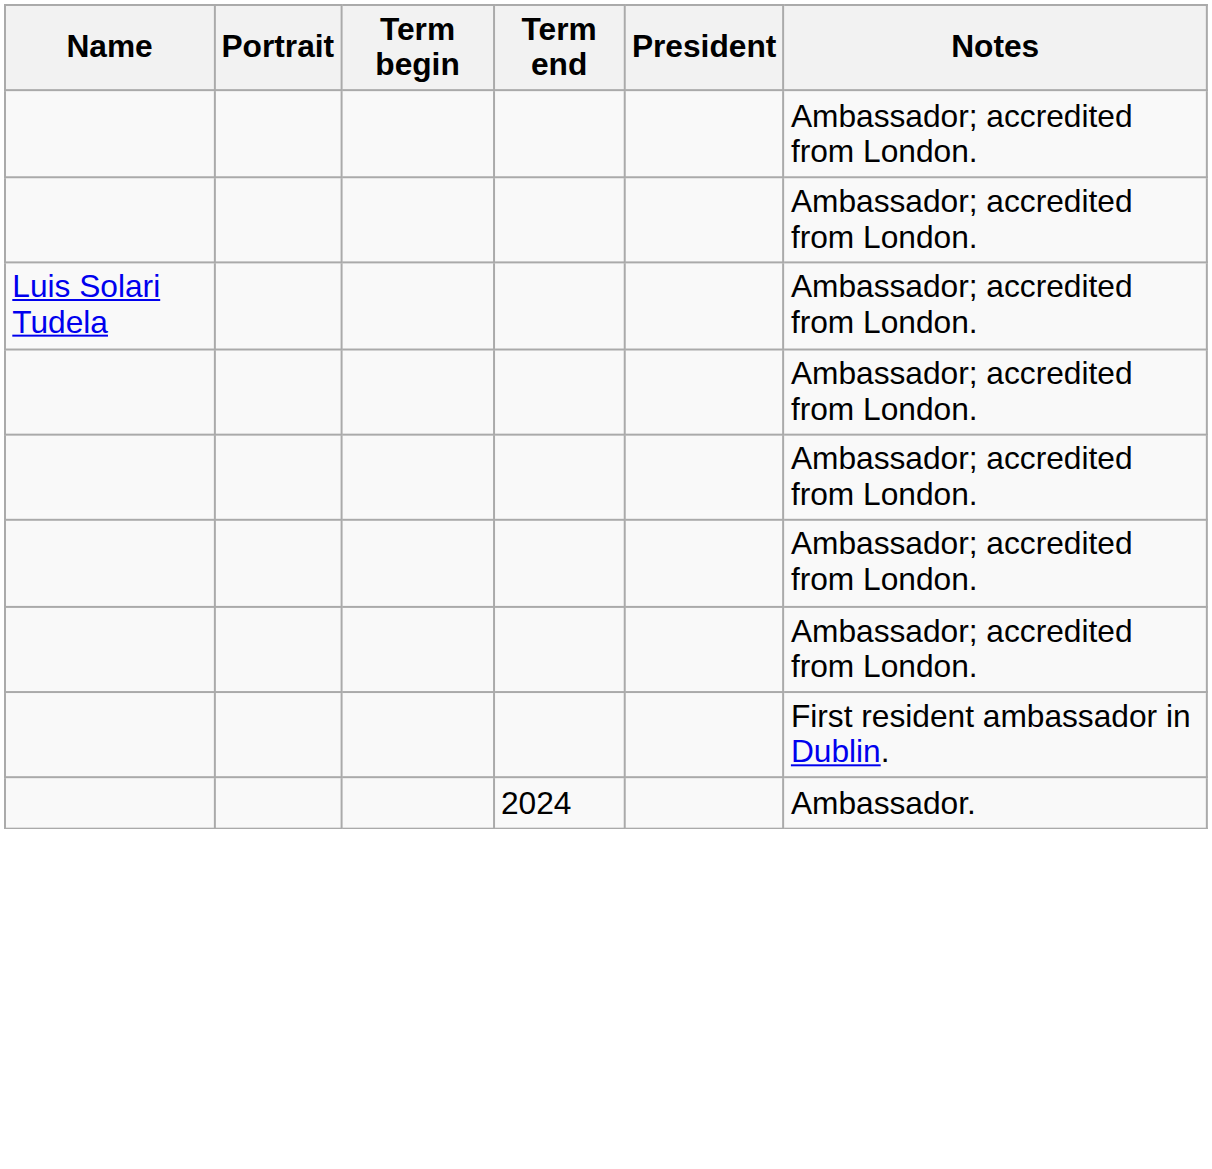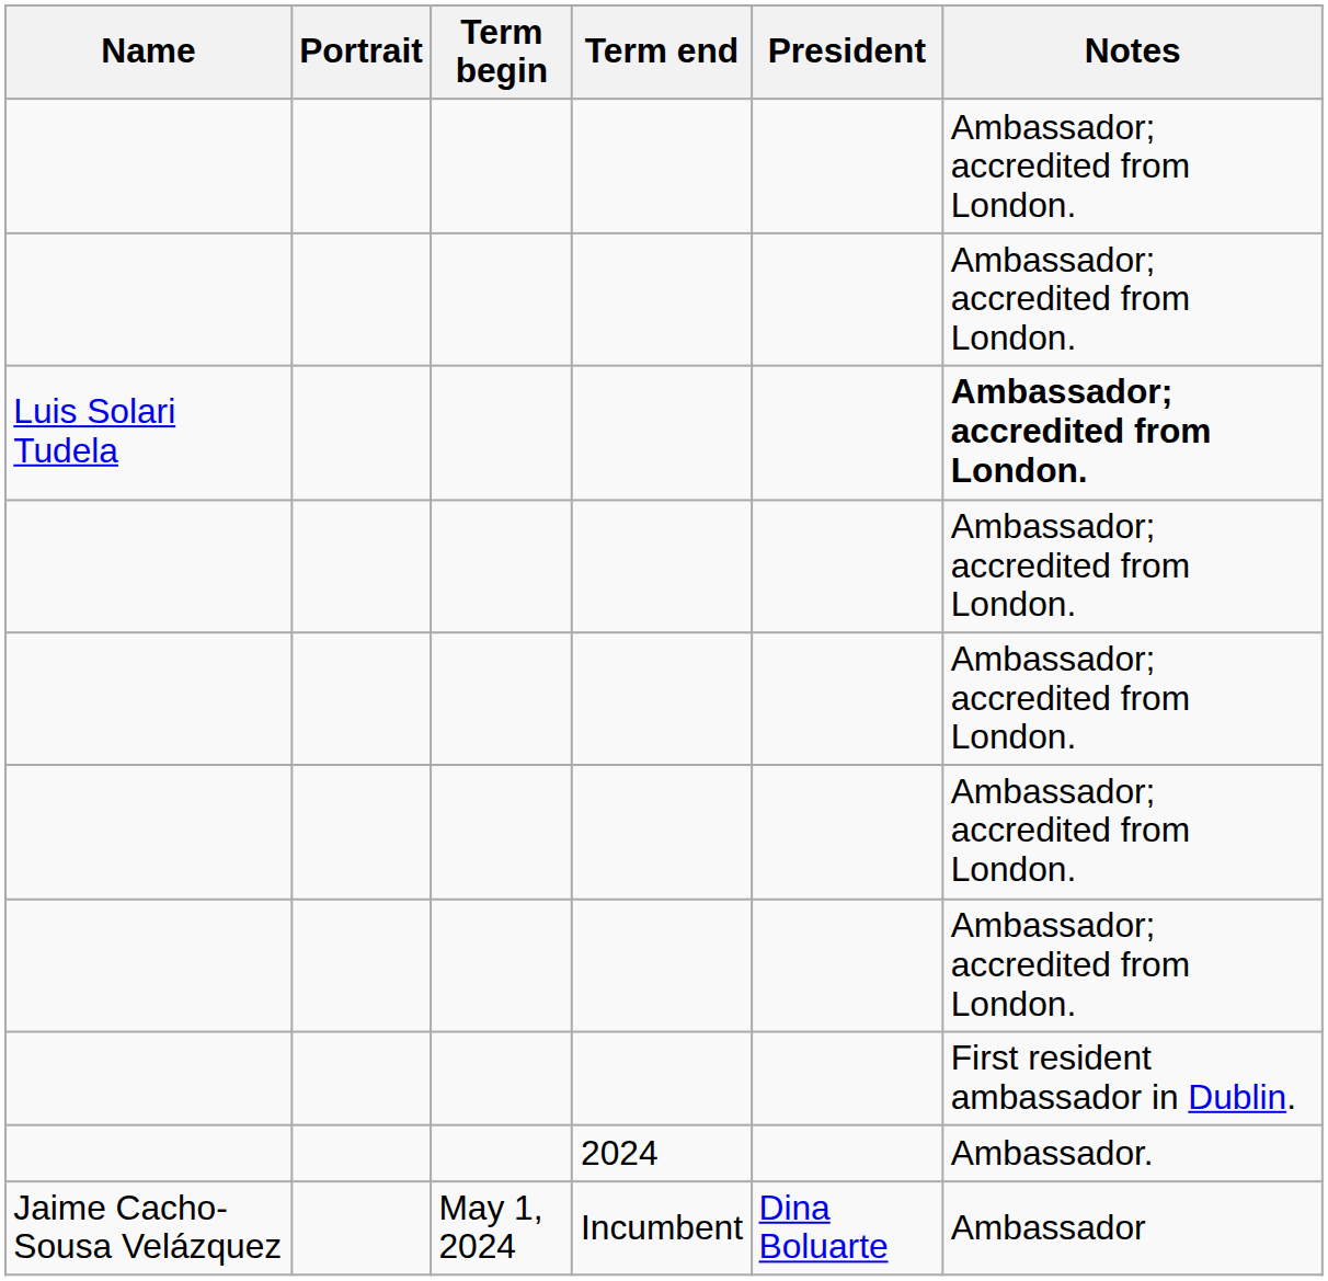 <table class="wikitable sortable"  text-align:center;">
 <tr>
 <th>Name</th>
 <th class="unsortable">Portrait</th>
 <th>Term begin</th>
 <th>Term end</th>
 <th>President</th>
 <th class="unsortable">Notes</th>
 </tr>
 <tr>
 <td></td>
 <td></td>
 <td></td>
 <td></td>
 <td></td>
 <td>Ambassador; accredited from London.</td>
 </tr>
 <tr>
 <td></td>
 <td></td>
 <td></td>
 <td></td>
 <td></td>
 <td>Ambassador; accredited from London.</td>
 </tr>
 <tr>
 <td><a href='#'>Luis Solari Tudela</a></td>
 <td></td>
 <td></td>
 <td></td>
 <td></td>
-<td>Ambassador; accredited from London.</td>
+<td><strong>Ambassador; accredited from London.</strong></td>
 </tr>
 <tr>
 <td></td>
 <td></td>
 <td></td>
 <td></td>
 <td></td>
 <td>Ambassador; accredited from London.</td>
 </tr>
 <tr>
 <td></td>
 <td></td>
 <td></td>
 <td></td>
 <td></td>
 <td>Ambassador; accredited from London.</td>
 </tr>
 <tr>
 <td></td>
 <td></td>
 <td></td>
 <td></td>
 <td></td>
 <td>Ambassador; accredited from London.</td>
 </tr>
 <tr>
 <td></td>
 <td></td>
 <td></td>
 <td></td>
 <td></td>
 <td>Ambassador; accredited from London.</td>
 </tr>
 <tr>
 <td></td>
 <td></td>
 <td></td>
 <td></td>
 <td></td>
 <td>First resident ambassador in <a href='#'>Dublin</a>.</td>
 </tr>
 <tr>
 <td></td>
 <td></td>
 <td></td>
 <td>2024</td>
 <td></td>
 <td>Ambassador.</td>
 </tr>
+<tr>
+<td>Jaime Cacho-Sousa Velázquez</td>
+<td></td>
+<td>May 1, 2024</td>
+<td>Incumbent</td>
+<td><a href='#'>Dina Boluarte</a></td>
+<td>Ambassador</td>
+</tr>
 </table>
